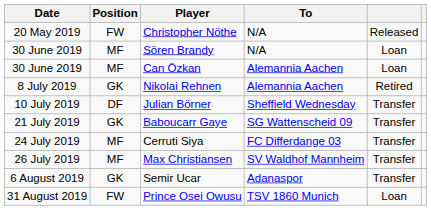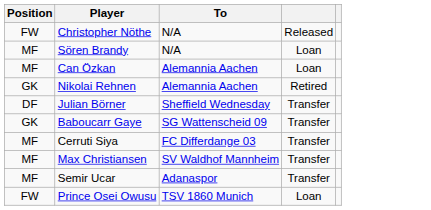 <table class="wikitable" style="text-align:center;">
 <tr>
-<th>Date</th>
 <th>Position</th>
 <th>Player</th>
 <th>To</th>
 <th></th>
 <th></th>
 </tr>
 <tr>
-<td>20 May 2019</td>
 <td>FW</td>
 <td style="text-align:left"> <a href='#'>Christopher Nöthe</a></td>
 <td style="text-align:left">N/A</td>
 <td>Released</td>
 <td></td>
 </tr>
 <tr>
-<td>30 June 2019</td>
 <td>MF</td>
 <td style="text-align:left"> <a href='#'>Sören Brandy</a></td>
 <td style="text-align:left">N/A</td>
 <td>Loan</td>
 <td></td>
 </tr>
 <tr>
-<td>30 June 2019</td>
 <td>MF</td>
 <td style="text-align:left"> <a href='#'>Can Özkan</a></td>
 <td style="text-align:left"><a href='#'>Alemannia Aachen</a></td>
 <td>Loan</td>
 <td></td>
 </tr>
 <tr>
-<td>8 July 2019</td>
 <td>GK</td>
 <td style="text-align:left"> <a href='#'>Nikolai Rehnen</a></td>
 <td style="text-align:left"><a href='#'>Alemannia Aachen</a></td>
 <td>Retired</td>
 <td></td>
 </tr>
 <tr>
-<td>10 July 2019</td>
 <td>DF</td>
 <td style="text-align:left"> <a href='#'>Julian Börner</a></td>
 <td style="text-align:left"><a href='#'>Sheffield Wednesday</a></td>
 <td>Transfer</td>
 <td></td>
 </tr>
 <tr>
-<td>21 July 2019</td>
 <td>GK</td>
 <td style="text-align:left"> <a href='#'>Baboucarr Gaye</a></td>
 <td style="text-align:left"><a href='#'>SG Wattenscheid 09</a></td>
 <td>Transfer</td>
 <td></td>
 </tr>
 <tr>
-<td>24 July 2019</td>
 <td>MF</td>
 <td style="text-align:left"> Cerruti Siya</td>
 <td style="text-align:left"><a href='#'>FC Differdange 03</a></td>
 <td>Transfer</td>
 <td></td>
 </tr>
 <tr>
-<td>26 July 2019</td>
 <td>MF</td>
 <td style="text-align:left"> <a href='#'>Max Christiansen</a></td>
 <td style="text-align:left"><a href='#'>SV Waldhof Mannheim</a></td>
 <td>Transfer</td>
 <td></td>
 </tr>
 <tr>
-<td>6 August 2019</td>
-<td>GK</td>
+<td>MF</td>
 <td style="text-align:left"> Semir Ucar</td>
 <td style="text-align:left"><a href='#'>Adanaspor</a></td>
 <td>Transfer</td>
 <td></td>
 </tr>
 <tr>
-<td>31 August 2019</td>
 <td>FW</td>
 <td style="text-align:left"> <a href='#'>Prince Osei Owusu</a></td>
 <td style="text-align:left"><a href='#'>TSV 1860 Munich</a></td>
 <td>Loan</td>
 <td></td>
 </tr>
 </table>
